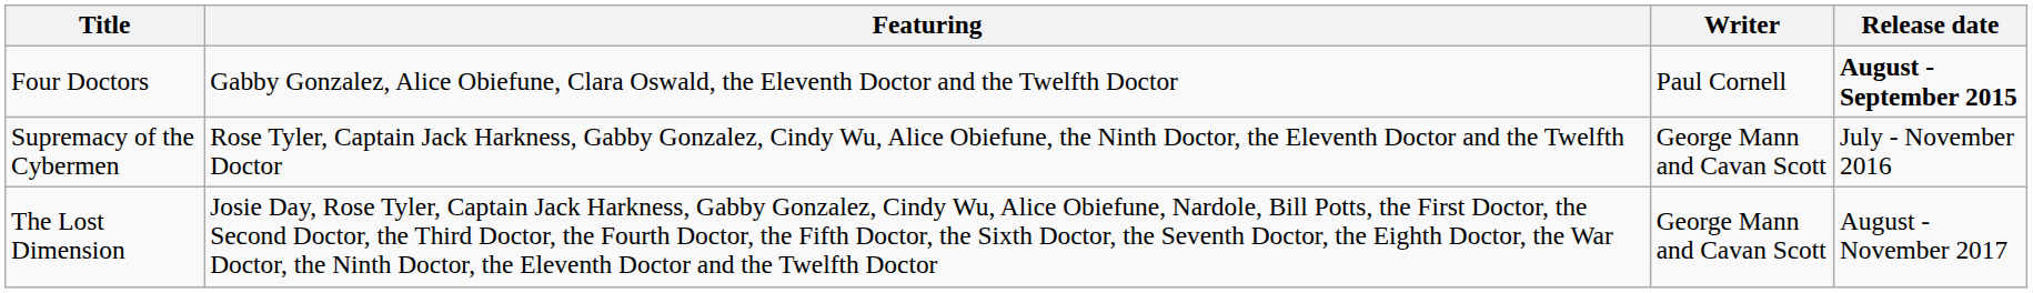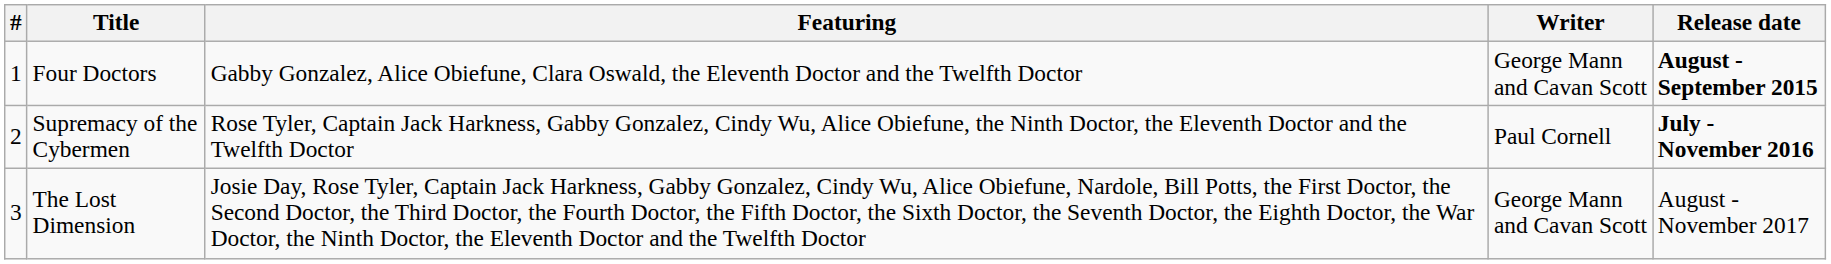 <table class="wikitable">
 <tr>
+<th>#</th>
 <th>Title</th>
 <th>Featuring</th>
 <th>Writer</th>
 <th>Release date</th>
 </tr>
 <tr>
+<td>1</td>
 <td>Four Doctors</td>
 <td>Gabby Gonzalez, Alice Obiefune, Clara Oswald, the Eleventh Doctor and the Twelfth Doctor</td>
-<td>Paul Cornell</td>
+<td>George Mann and Cavan Scott</td>
 <td><strong>August - September 2015</strong></td>
 </tr>
 <tr>
+<td>2</td>
 <td>Supremacy of the Cybermen</td>
 <td>Rose Tyler, Captain Jack Harkness, Gabby Gonzalez, Cindy Wu, Alice Obiefune, the Ninth Doctor, the Eleventh Doctor and the Twelfth Doctor</td>
-<td>George Mann and Cavan Scott</td>
-<td>July - November 2016</td>
+<td>Paul Cornell</td>
+<td><strong>July - November 2016</strong></td>
 </tr>
 <tr>
+<td>3</td>
 <td>The Lost Dimension</td>
 <td>Josie Day, Rose Tyler, Captain Jack Harkness, Gabby Gonzalez, Cindy Wu, Alice Obiefune, Nardole, Bill Potts, the First Doctor, the Second Doctor, the Third Doctor, the Fourth Doctor, the Fifth Doctor, the Sixth Doctor, the Seventh Doctor, the Eighth Doctor, the War Doctor, the Ninth Doctor, the Eleventh Doctor and the Twelfth Doctor</td>
 <td>George Mann and Cavan Scott</td>
 <td>August - November 2017</td>
 </tr>
 </table>
